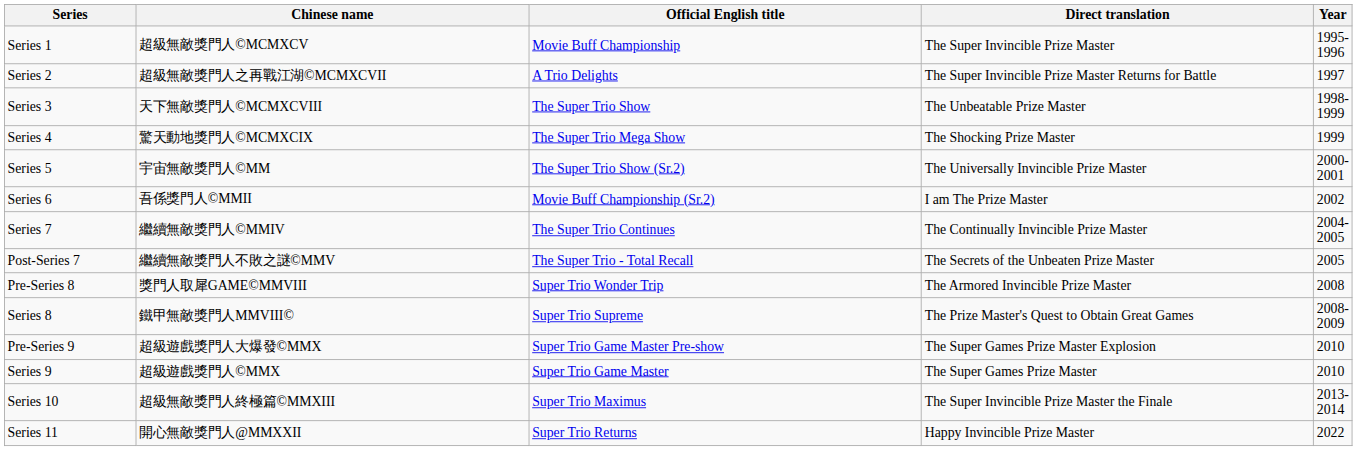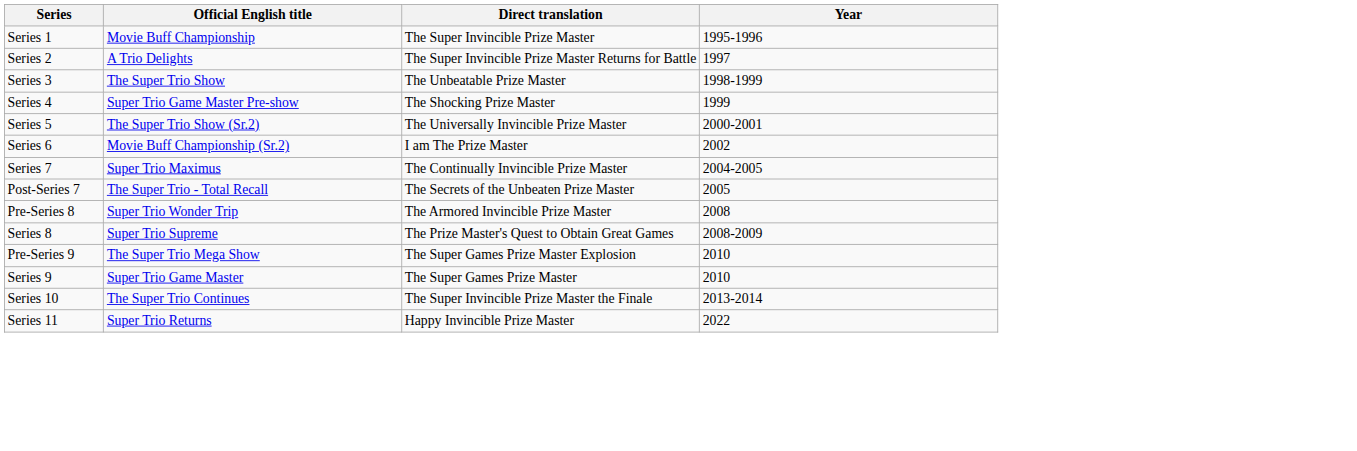 <table class="wikitable">
 <tr>
 <th style="width:10%;">Series</th>
-<th style="width:30%;">Chinese name</th>
 <th style="width:30%;">Official English title</th>
 <th style="width:30%;">Direct translation</th>
 <th style="width:30%;">Year</th>
 </tr>
 <tr>
 <td>Series 1</td>
-<td>超級無敵獎門人©MCMXCV</td>
 <td><a href='#'>Movie Buff Championship</a></td>
 <td>The Super Invincible Prize Master</td>
 <td>1995-1996</td>
 </tr>
 <tr>
 <td>Series 2</td>
-<td>超級無敵獎門人之再戰江湖©MCMXCVII</td>
 <td><a href='#'>A Trio Delights</a></td>
 <td>The Super Invincible Prize Master Returns for Battle</td>
 <td>1997</td>
 </tr>
 <tr>
 <td>Series 3</td>
-<td>天下無敵獎門人©MCMXCVIII</td>
 <td><a href='#'>The Super Trio Show</a></td>
 <td>The Unbeatable Prize Master</td>
 <td>1998-1999</td>
 </tr>
 <tr>
 <td>Series 4</td>
-<td>驚天動地獎門人©MCMXCIX</td>
-<td><a href='#'>The Super Trio Mega Show</a></td>
+<td><a href='#'>Super Trio Game Master Pre-show</a></td>
 <td>The Shocking Prize Master</td>
 <td>1999</td>
 </tr>
 <tr>
 <td>Series 5</td>
-<td>宇宙無敵獎門人©MM</td>
 <td><a href='#'>The Super Trio Show (Sr.2)</a></td>
 <td>The Universally Invincible Prize Master</td>
 <td>2000-2001</td>
 </tr>
 <tr>
 <td>Series 6</td>
-<td>吾係獎門人©MMII</td>
 <td><a href='#'>Movie Buff Championship (Sr.2)</a></td>
 <td>I am The Prize Master</td>
 <td>2002</td>
 </tr>
 <tr>
 <td>Series 7</td>
-<td>繼續無敵獎門人©MMIV</td>
-<td><a href='#'>The Super Trio Continues</a></td>
+<td><a href='#'>Super Trio Maximus</a></td>
 <td>The Continually Invincible Prize Master</td>
 <td>2004-2005</td>
 </tr>
 <tr>
 <td>Post-Series 7</td>
-<td>繼續無敵獎門人不敗之謎©MMV</td>
 <td><a href='#'>The Super Trio - Total Recall</a></td>
 <td>The Secrets of the Unbeaten Prize Master</td>
 <td>2005</td>
 </tr>
 <tr>
 <td>Pre-Series 8</td>
-<td>獎門人取犀GAME©MMVIII</td>
 <td><a href='#'>Super Trio Wonder Trip</a></td>
 <td>The Armored Invincible Prize Master</td>
 <td>2008</td>
 </tr>
 <tr>
 <td>Series 8</td>
-<td>鐵甲無敵獎門人MMVIII©</td>
 <td><a href='#'>Super Trio Supreme</a></td>
 <td>The Prize Master's Quest to Obtain Great Games</td>
 <td>2008-2009</td>
 </tr>
 <tr>
 <td>Pre-Series 9</td>
-<td>超級遊戲獎門人大爆發©MMX</td>
-<td><a href='#'>Super Trio Game Master Pre-show</a></td>
+<td><a href='#'>The Super Trio Mega Show</a></td>
 <td>The Super Games Prize Master Explosion</td>
 <td>2010</td>
 </tr>
 <tr>
 <td>Series 9</td>
-<td>超級遊戲獎門人©MMX</td>
 <td><a href='#'>Super Trio Game Master</a></td>
 <td>The Super Games Prize Master</td>
 <td>2010</td>
 </tr>
 <tr>
 <td>Series 10</td>
-<td>超級無敵獎門人終極篇©MMXIII</td>
-<td><a href='#'>Super Trio Maximus</a></td>
+<td><a href='#'>The Super Trio Continues</a></td>
 <td>The Super Invincible Prize Master the Finale</td>
 <td>2013-2014</td>
 </tr>
 <tr>
 <td>Series 11</td>
-<td>開心無敵獎門人@MMXXII</td>
 <td><a href='#'>Super Trio Returns</a></td>
 <td>Happy Invincible Prize Master</td>
 <td>2022</td>
 </tr>
 </table>
